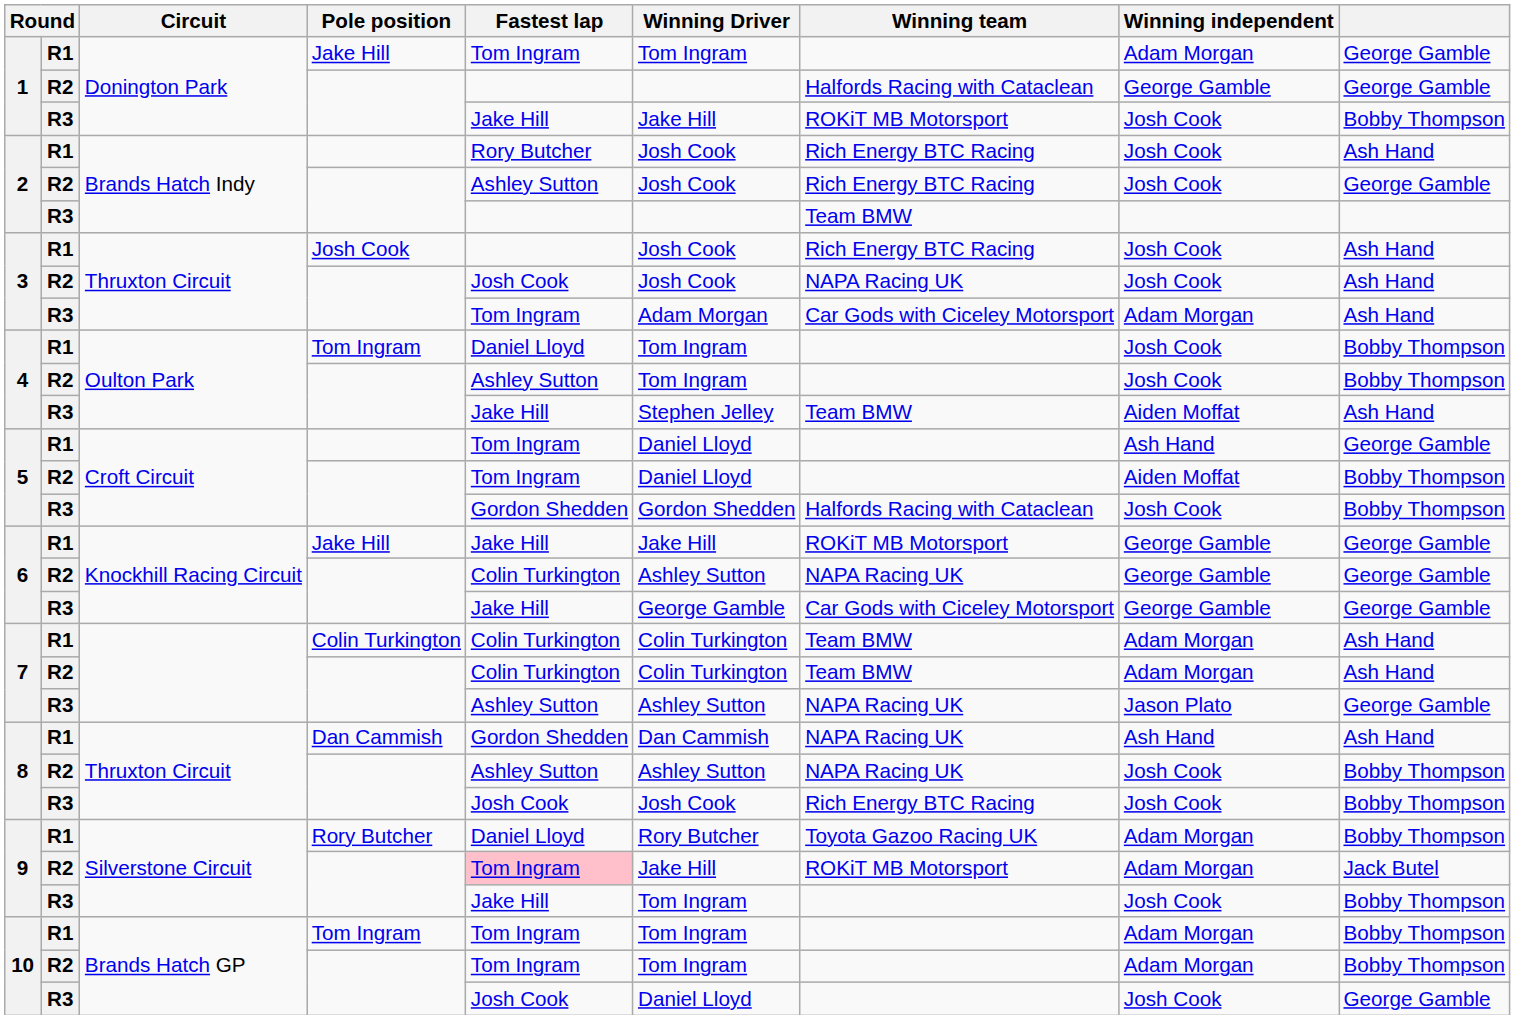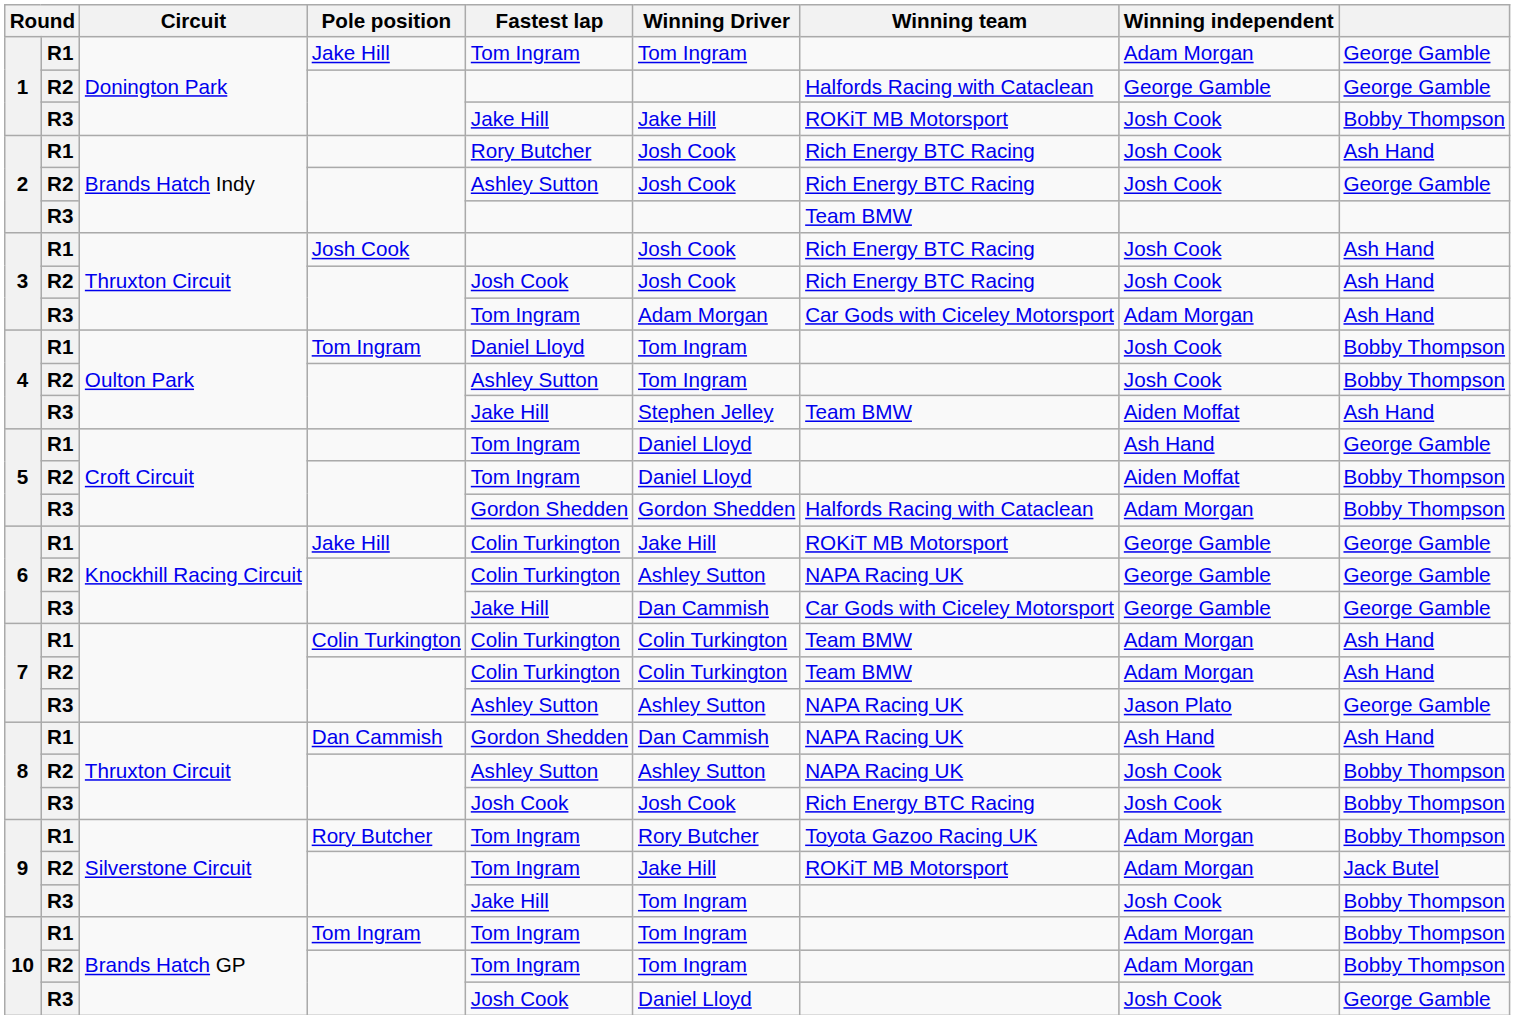 <table class="wikitable" style="font-size: 85%">
 <tr>
 <th colspan=2>Round</th>
 <th>Circuit</th>
 <th>Pole position</th>
 <th>Fastest lap</th>
 <th>Winning Driver</th>
 <th>Winning team</th>
 <th>Winning independent</th>
 <th></th>
 </tr>
 <tr>
 <th rowspan=3>1</th>
 <th>R1</th>
 <td rowspan=3><a href='#'>Donington Park</a></td>
 <td><a href='#'>Jake Hill</a></td>
 <td><a href='#'>Tom Ingram</a></td>
 <td><a href='#'>Tom Ingram</a></td>
 <td></td>
 <td><a href='#'>Adam Morgan</a></td>
 <td><a href='#'>George Gamble</a></td>
 </tr>
 <tr>
 <th>R2</th>
 <td rowspan="2"></td>
 <td></td>
 <td></td>
 <td><a href='#'>Halfords Racing with Cataclean</a></td>
 <td><a href='#'>George Gamble</a></td>
 <td><a href='#'>George Gamble</a></td>
 </tr>
 <tr>
 <th>R3</th>
 <td><a href='#'>Jake Hill</a></td>
 <td><a href='#'>Jake Hill</a></td>
 <td><a href='#'>ROKiT MB Motorsport</a></td>
 <td><a href='#'>Josh Cook</a></td>
 <td><a href='#'>Bobby Thompson</a></td>
 </tr>
 <tr>
 <th rowspan=3>2</th>
 <th>R1</th>
 <td rowspan=3><a href='#'>Brands Hatch</a> Indy</td>
 <td></td>
 <td><a href='#'>Rory Butcher</a></td>
 <td><a href='#'>Josh Cook</a></td>
 <td><a href='#'>Rich Energy BTC Racing</a></td>
 <td><a href='#'>Josh Cook</a></td>
 <td><a href='#'>Ash Hand</a></td>
 </tr>
 <tr>
 <th>R2</th>
 <td rowspan="2"></td>
 <td><a href='#'>Ashley Sutton</a></td>
 <td><a href='#'>Josh Cook</a></td>
 <td><a href='#'>Rich Energy BTC Racing</a></td>
 <td><a href='#'>Josh Cook</a></td>
 <td><a href='#'>George Gamble</a></td>
 </tr>
 <tr>
 <th>R3</th>
 <td></td>
 <td></td>
 <td><a href='#'>Team BMW</a></td>
 <td></td>
 <td></td>
 </tr>
 <tr>
 <th rowspan=3>3</th>
 <th>R1</th>
 <td rowspan=3><a href='#'>Thruxton Circuit</a></td>
 <td><a href='#'>Josh Cook</a></td>
 <td></td>
 <td><a href='#'>Josh Cook</a></td>
 <td><a href='#'>Rich Energy BTC Racing</a></td>
 <td><a href='#'>Josh Cook</a></td>
 <td><a href='#'>Ash Hand</a></td>
 </tr>
 <tr>
 <th>R2</th>
 <td rowspan="2"></td>
 <td><a href='#'>Josh Cook</a></td>
 <td><a href='#'>Josh Cook</a></td>
-<td><a href='#'> NAPA Racing UK</a></td>
+<td><a href='#'>Rich Energy BTC Racing</a></td>
 <td><a href='#'>Josh Cook</a></td>
 <td><a href='#'>Ash Hand</a></td>
 </tr>
 <tr>
 <th>R3</th>
 <td><a href='#'>Tom Ingram</a></td>
 <td><a href='#'>Adam Morgan</a></td>
 <td><a href='#'>Car Gods with Ciceley Motorsport</a></td>
 <td><a href='#'>Adam Morgan</a></td>
 <td><a href='#'>Ash Hand</a></td>
 </tr>
 <tr>
 <th rowspan=3>4</th>
 <th>R1</th>
 <td rowspan=3><a href='#'>Oulton Park</a></td>
 <td><a href='#'>Tom Ingram</a></td>
 <td><a href='#'>Daniel Lloyd</a></td>
 <td><a href='#'>Tom Ingram</a></td>
 <td></td>
 <td><a href='#'>Josh Cook</a></td>
 <td><a href='#'>Bobby Thompson</a></td>
 </tr>
 <tr>
 <th>R2</th>
 <td rowspan="2"></td>
 <td><a href='#'>Ashley Sutton</a></td>
 <td><a href='#'>Tom Ingram</a></td>
 <td></td>
 <td><a href='#'>Josh Cook</a></td>
 <td><a href='#'>Bobby Thompson</a></td>
 </tr>
 <tr>
 <th>R3</th>
 <td><a href='#'>Jake Hill</a></td>
 <td><a href='#'>Stephen Jelley</a></td>
 <td><a href='#'>Team BMW</a></td>
 <td><a href='#'>Aiden Moffat</a></td>
 <td><a href='#'>Ash Hand</a></td>
 </tr>
 <tr>
 <th rowspan=3>5</th>
 <th>R1</th>
 <td rowspan=3><a href='#'>Croft Circuit</a></td>
 <td></td>
 <td><a href='#'>Tom Ingram</a></td>
 <td><a href='#'>Daniel Lloyd</a></td>
 <td></td>
 <td><a href='#'>Ash Hand</a></td>
 <td><a href='#'>George Gamble</a></td>
 </tr>
 <tr>
 <th>R2</th>
 <td rowspan="2"></td>
 <td><a href='#'>Tom Ingram</a></td>
 <td><a href='#'>Daniel Lloyd</a></td>
 <td></td>
 <td><a href='#'>Aiden Moffat</a></td>
 <td><a href='#'>Bobby Thompson</a></td>
 </tr>
 <tr>
 <th>R3</th>
 <td><a href='#'>Gordon Shedden</a></td>
 <td><a href='#'>Gordon Shedden</a></td>
 <td><a href='#'>Halfords Racing with Cataclean</a></td>
-<td><a href='#'>Josh Cook</a></td>
+<td><a href='#'>Adam Morgan</a></td>
 <td><a href='#'>Bobby Thompson</a></td>
 </tr>
 <tr>
 <th rowspan=3>6</th>
 <th>R1</th>
 <td rowspan=3><a href='#'>Knockhill Racing Circuit</a></td>
 <td><a href='#'>Jake Hill</a></td>
-<td><a href='#'>Jake Hill</a></td>
+<td><a href='#'>Colin Turkington</a></td>
 <td><a href='#'>Jake Hill</a></td>
 <td><a href='#'>ROKiT MB Motorsport</a></td>
 <td><a href='#'>George Gamble</a></td>
 <td><a href='#'>George Gamble</a></td>
 </tr>
 <tr>
 <th>R2</th>
 <td rowspan="2"></td>
 <td><a href='#'>Colin Turkington</a></td>
 <td><a href='#'>Ashley Sutton</a></td>
 <td><a href='#'>NAPA Racing UK</a></td>
 <td><a href='#'>George Gamble</a></td>
 <td><a href='#'>George Gamble</a></td>
 </tr>
 <tr>
 <th>R3</th>
 <td><a href='#'>Jake Hill</a></td>
-<td><a href='#'>George Gamble</a></td>
+<td><a href='#'>Dan Cammish</a></td>
 <td><a href='#'>Car Gods with Ciceley Motorsport</a></td>
 <td><a href='#'>George Gamble</a></td>
 <td><a href='#'>George Gamble</a></td>
 </tr>
 <tr>
 <th rowspan=3>7</th>
 <th>R1</th>
 <td rowspan=3></td>
 <td><a href='#'>Colin Turkington</a></td>
 <td><a href='#'>Colin Turkington</a></td>
 <td><a href='#'>Colin Turkington</a></td>
 <td><a href='#'>Team BMW</a></td>
 <td><a href='#'> Adam Morgan</a></td>
 <td><a href='#'>Ash Hand</a></td>
 </tr>
 <tr>
 <th>R2</th>
 <td rowspan="2"></td>
 <td><a href='#'>Colin Turkington</a></td>
 <td><a href='#'>Colin Turkington</a></td>
 <td><a href='#'>Team BMW</a></td>
 <td><a href='#'> Adam Morgan</a></td>
 <td><a href='#'>Ash Hand</a></td>
 </tr>
 <tr>
 <th>R3</th>
 <td><a href='#'>Ashley Sutton</a></td>
 <td><a href='#'>Ashley Sutton</a></td>
 <td><a href='#'> NAPA Racing UK</a></td>
 <td><a href='#'>Jason Plato</a></td>
 <td><a href='#'>George Gamble</a></td>
 </tr>
 <tr>
 <th rowspan=3>8</th>
 <th>R1</th>
 <td rowspan=3><a href='#'>Thruxton Circuit</a></td>
 <td><a href='#'>Dan Cammish</a></td>
 <td><a href='#'>Gordon Shedden</a></td>
 <td><a href='#'>Dan Cammish</a></td>
 <td><a href='#'> NAPA Racing UK</a></td>
 <td><a href='#'>Ash Hand</a></td>
 <td><a href='#'>Ash Hand</a></td>
 </tr>
 <tr>
 <th>R2</th>
 <td rowspan="2"></td>
 <td><a href='#'>Ashley Sutton</a></td>
 <td><a href='#'>Ashley Sutton</a></td>
 <td><a href='#'> NAPA Racing UK</a></td>
 <td><a href='#'>Josh Cook</a></td>
 <td><a href='#'> Bobby Thompson</a></td>
 </tr>
 <tr>
 <th>R3</th>
 <td><a href='#'>Josh Cook</a></td>
 <td><a href='#'>Josh Cook</a></td>
 <td><a href='#'> Rich Energy BTC Racing</a></td>
 <td><a href='#'>Josh Cook</a></td>
 <td><a href='#'>Bobby Thompson</a></td>
 </tr>
 <tr>
 <th rowspan=3>9</th>
 <th>R1</th>
 <td rowspan=3><a href='#'>Silverstone Circuit</a></td>
 <td><a href='#'>Rory Butcher</a></td>
-<td><a href='#'>Daniel Lloyd</a></td>
+<td><a href='#'>Tom Ingram</a></td>
 <td><a href='#'>Rory Butcher</a></td>
 <td><a href='#'>Toyota Gazoo Racing UK</a></td>
 <td><a href='#'> Adam Morgan</a></td>
 <td><a href='#'>Bobby Thompson</a></td>
 </tr>
 <tr>
 <th>R2</th>
 <td rowspan="2"></td>
-<td style="background: pink;"><a href='#'>Tom Ingram</a></td>
+<td><a href='#'>Tom Ingram</a></td>
 <td><a href='#'>Jake Hill</a></td>
 <td><a href='#'>ROKiT MB Motorsport</a></td>
 <td><a href='#'> Adam Morgan</a></td>
 <td><a href='#'>Jack Butel</a></td>
 </tr>
 <tr>
 <th>R3</th>
 <td><a href='#'>Jake Hill</a></td>
 <td><a href='#'>Tom Ingram</a></td>
 <td></td>
 <td><a href='#'>Josh Cook</a></td>
 <td><a href='#'>Bobby Thompson</a></td>
 </tr>
 <tr>
 <th rowspan=3>10</th>
 <th>R1</th>
 <td rowspan=3><a href='#'>Brands Hatch</a> GP</td>
 <td><a href='#'>Tom Ingram</a></td>
 <td><a href='#'>Tom Ingram</a></td>
 <td><a href='#'>Tom Ingram</a></td>
 <td></td>
 <td><a href='#'> Adam Morgan</a></td>
 <td><a href='#'> Bobby Thompson</a></td>
 </tr>
 <tr>
 <th>R2</th>
 <td rowspan="2"></td>
 <td><a href='#'>Tom Ingram</a></td>
 <td><a href='#'>Tom Ingram</a></td>
 <td></td>
 <td><a href='#'> Adam Morgan</a></td>
 <td><a href='#'> Bobby Thompson</a></td>
 </tr>
 <tr>
 <th>R3</th>
 <td><a href='#'>Josh Cook</a></td>
 <td><a href='#'> Daniel Lloyd</a></td>
 <td></td>
 <td><a href='#'>Josh Cook</a></td>
 <td><a href='#'>George Gamble</a></td>
 </tr>
 <tr>
 </tr>
 </table>
